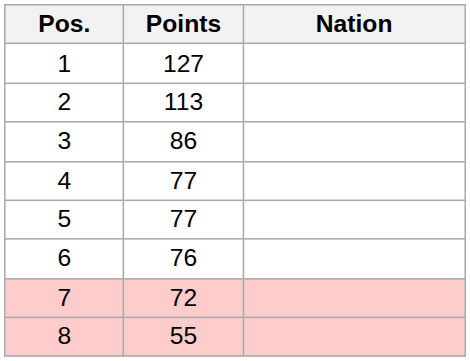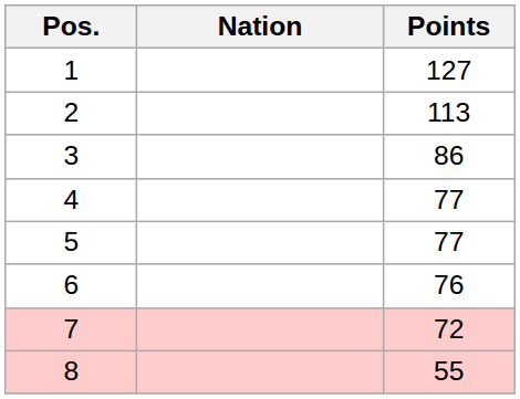 <table class="wikitable gauche" cellspacing="1" style="width:300px;">
 <tr style="text-align:center; background:#efefef;">
 <th style="width:70px;">Pos.</th>
+<th>Nation</th>
 <th style="width:70px;">Points</th>
-<th>Nation</th>
 </tr>
 <tr style="vertical-align:top; text-align:center; background:#fff;">
 <td>1</td>
+<td style="text-align:left;"></td>
 <td>127</td>
-<td style="text-align:left;"></td>
 </tr>
 <tr style="vertical-align:top; text-align:center; background:#fff;">
 <td>2</td>
+<td style="text-align:left;"></td>
 <td>113</td>
-<td style="text-align:left;"></td>
 </tr>
 <tr style="vertical-align:top; text-align:center; background:#fff;">
 <td>3</td>
+<td style="text-align:left;"></td>
 <td>86</td>
-<td style="text-align:left;"></td>
 </tr>
 <tr style="vertical-align:top; text-align:center; background:#fff;">
 <td>4</td>
+<td style="text-align:left;"></td>
 <td>77</td>
-<td style="text-align:left;"></td>
 </tr>
 <tr style="vertical-align:top; text-align:center; background:#fff;">
 <td>5</td>
+<td style="text-align:left;"></td>
 <td>77</td>
-<td style="text-align:left;"></td>
 </tr>
 <tr style="vertical-align:top; text-align:center; background:#fff;">
 <td>6</td>
+<td style="text-align:left;"></td>
 <td>76</td>
-<td style="text-align:left;"></td>
 </tr>
 <tr style="vertical-align:top; text-align:center; background:#ffcccc;">
 <td>7</td>
+<td style="text-align:left;"></td>
 <td>72</td>
-<td style="text-align:left;"></td>
 </tr>
 <tr style="vertical-align:top; text-align:center; background:#ffcccc;">
 <td>8</td>
+<td style="text-align:left;"></td>
 <td>55</td>
-<td style="text-align:left;"></td>
 </tr>
 </table>
